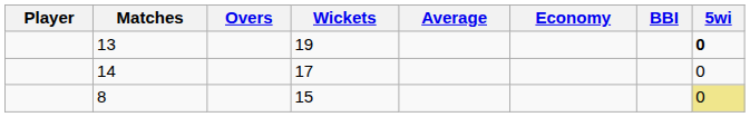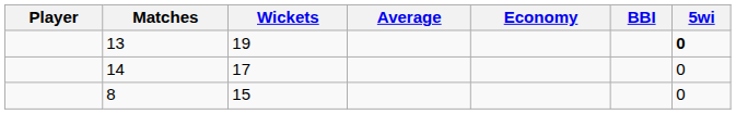 <table class="wikitable sortable" style="width:80%;">
 <tr>
 <th>Player</th>
 <th>Matches</th>
-<th><a href='#'>Overs</a></th>
 <th><a href='#'>Wickets</a></th>
 <th><a href='#'>Average</a></th>
 <th><a href='#'>Economy</a></th>
 <th><a href='#'>BBI</a></th>
 <th><a href='#'>5wi</a></th>
 </tr>
 <tr>
 <td></td>
 <td>13</td>
-<td></td>
 <td>19</td>
 <td></td>
 <td></td>
 <td></td>
 <td><strong>0</strong></td>
 </tr>
 <tr>
 <td></td>
 <td>14</td>
-<td></td>
 <td>17</td>
 <td></td>
 <td></td>
 <td></td>
 <td>0</td>
 </tr>
 <tr>
 <td></td>
 <td>8</td>
-<td></td>
 <td>15</td>
 <td></td>
 <td></td>
 <td></td>
-<td style="background: khaki;">0</td>
+<td>0</td>
 </tr>
 </table>
